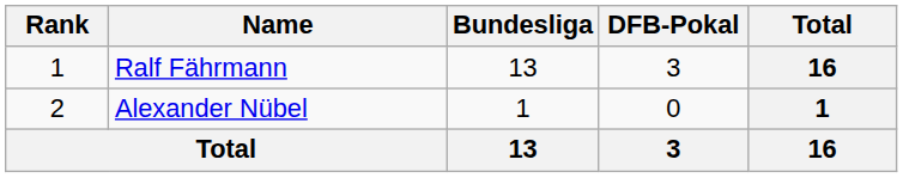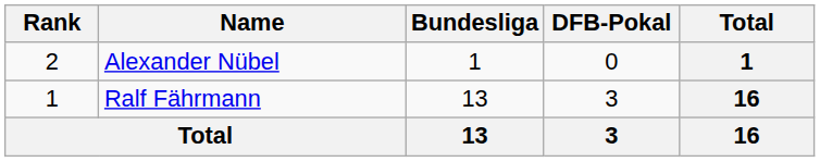 <table class="wikitable" style="text-align:center;">
 <tr>
 <th style="width:56px;">Rank</th>
 <th style="width:200px;">Name</th>
 <th style="width:84px;">Bundesliga</th>
 <th style="width:84px;">DFB-Pokal</th>
 <th style="width:84px;">Total</th>
 </tr>
 <tr>
+<td>2</td>
+<td align="left"> <a href='#'>Alexander Nübel</a></td>
+<td>1</td>
+<td>0</td>
+<th>1</th>
+</tr>
+<tr>
 <td>1</td>
 <td align="left"> <a href='#'>Ralf Fährmann</a></td>
 <td>13</td>
 <td>3</td>
 <th>16</th>
-</tr>
-<tr>
-<td>2</td>
-<td align="left"> <a href='#'>Alexander Nübel</a></td>
-<td>1</td>
-<td>0</td>
-<th>1</th>
 </tr>
 <tr>
 <th colspan="2">Total</th>
 <th>13</th>
 <th>3</th>
 <th>16</th>
 </tr>
 </table>
